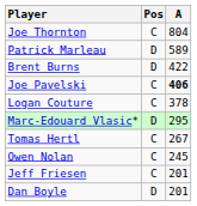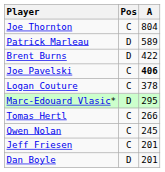 <table class="wikitable" style="text-align:center">
 <tr>
 <th style="text-align:left;">Player</th>
 <th>Pos</th>
 <th>A</th>
 </tr>
 <tr>
 <td style="text-align:left;"><a href='#'>Joe Thornton</a></td>
 <td>C</td>
 <td>804</td>
 </tr>
 <tr>
 <td style="text-align:left;"><a href='#'>Patrick Marleau</a></td>
 <td>D</td>
 <td>589</td>
 </tr>
 <tr>
 <td style="text-align:left;"><a href='#'>Brent Burns</a></td>
 <td>D</td>
 <td>422</td>
 </tr>
 <tr>
 <td style="text-align:left;"><a href='#'>Joe Pavelski</a></td>
 <td>C</td>
 <td><strong>406</strong></td>
 </tr>
 <tr>
 <td style="text-align:left;"><a href='#'>Logan Couture</a></td>
 <td>C</td>
 <td>378</td>
 </tr>
 <tr style="background:#cfc;">
 <td style="text-align:left;"><a href='#'>Marc-Edouard Vlasic</a>*</td>
 <td>D</td>
 <td>295</td>
 </tr>
 <tr>
 <td style="text-align:left;"><a href='#'>Tomas Hertl</a></td>
 <td>C</td>
-<td>267</td>
+<td>266</td>
 </tr>
 <tr>
 <td style="text-align:left;"><a href='#'>Owen Nolan</a></td>
 <td>C</td>
 <td>245</td>
 </tr>
 <tr>
 <td style="text-align:left;"><a href='#'>Jeff Friesen</a></td>
 <td>C</td>
 <td>201</td>
 </tr>
 <tr>
 <td style="text-align:left;"><a href='#'>Dan Boyle</a></td>
 <td>D</td>
 <td>201</td>
 </tr>
 </table>
